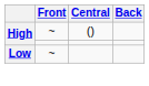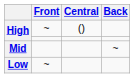 <table class="wikitable" style="text-align:center">
 <tr>
 <th></th>
 <th><a href='#'>Front</a></th>
 <th><a href='#'>Central</a></th>
 <th><a href='#'>Back</a></th>
 </tr>
 <tr>
 <th rowspan="2"><a href='#'>High</a></th>
 <td> ~ </td>
 <td>()</td>
 <td></td>
 </tr>
 <tr>
 <td></td>
 <td></td>
 <td></td>
 </tr>
 <tr>
+<th><a href='#'>Mid</a></th>
+<td></td>
+<td></td>
+<td> ~ </td>
+</tr>
+<tr>
 <th><a href='#'>Low</a></th>
 <td> ~ </td>
 <td></td>
 <td></td>
 </tr>
 </table>
